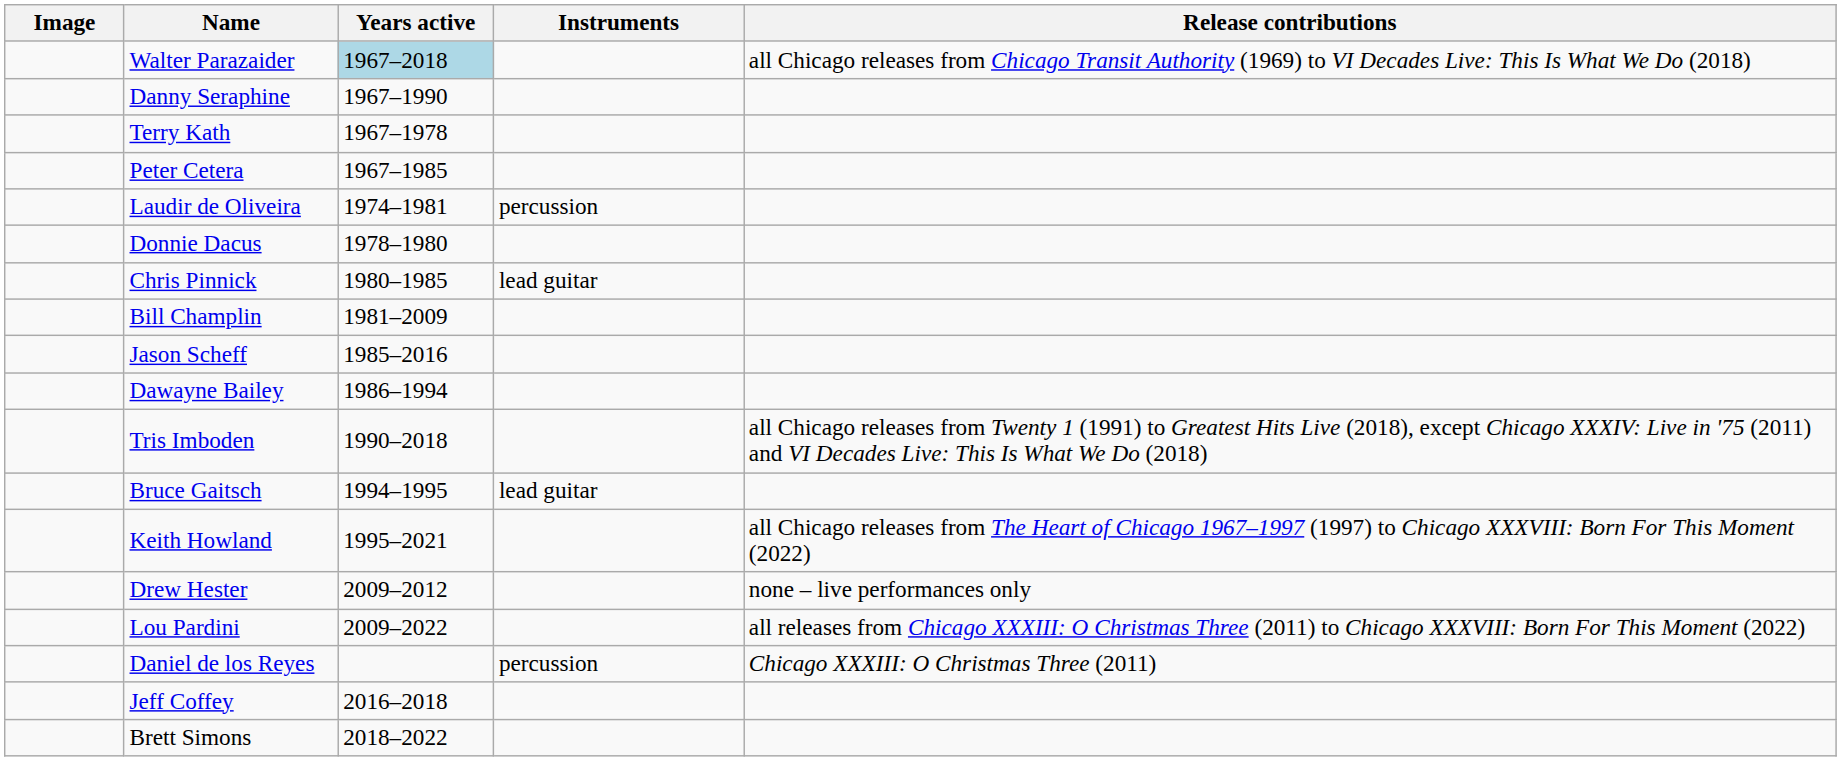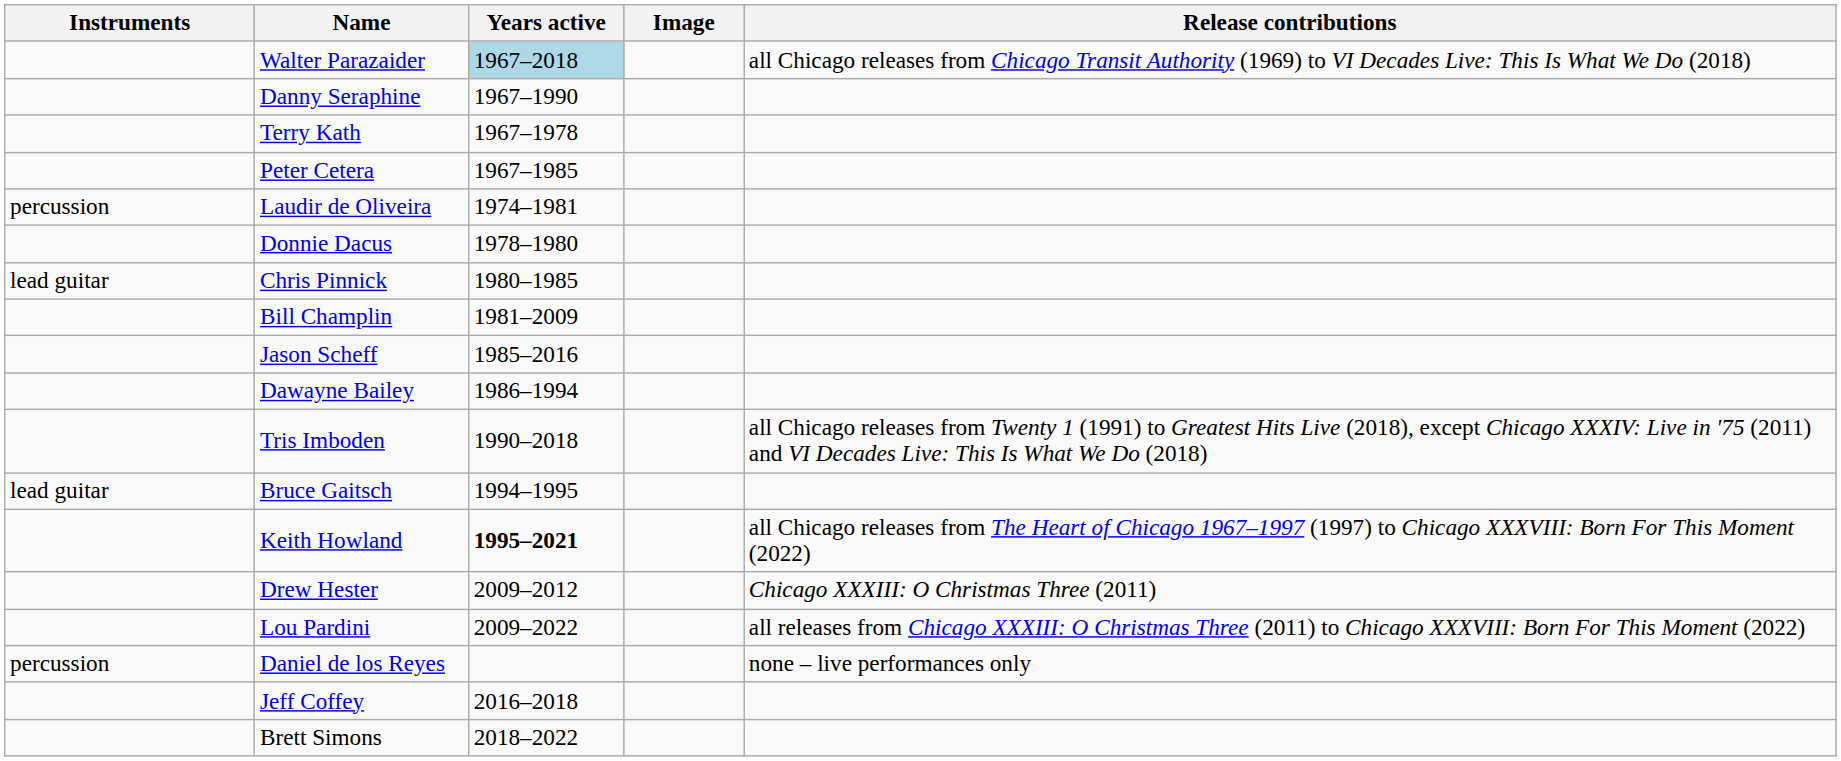 <table class="wikitable" border="1" width=100%>
 <tr>
-<th width="75">Image</th>
+<th width="165">Instruments</th>
 <th width="140">Name</th>
 <th width="100">Years active</th>
-<th width="165">Instruments</th>
+<th width="75">Image</th>
 <th>Release contributions</th>
 </tr>
 <tr>
 <td></td>
 <td><a href='#'>Walter Parazaider</a></td>
 <td style="background: lightblue;">1967–2018<br></td>
 <td></td>
 <td>all Chicago releases from <em><a href='#'>Chicago Transit Authority</a></em> (1969) to <em>VI Decades Live: This Is What We Do</em> (2018)</td>
 </tr>
 <tr>
 <td></td>
 <td><a href='#'>Danny Seraphine</a></td>
 <td>1967–1990</td>
 <td></td>
 <td></td>
 </tr>
 <tr>
 <td></td>
 <td><a href='#'>Terry Kath</a></td>
 <td>1967–1978<br></td>
 <td></td>
 <td></td>
 </tr>
 <tr>
 <td></td>
 <td><a href='#'>Peter Cetera</a></td>
 <td>1967–1985</td>
 <td></td>
 <td></td>
 </tr>
 <tr>
-<td></td>
+<td>percussion</td>
 <td><a href='#'>Laudir de Oliveira</a></td>
 <td>1974–1981<br></td>
-<td>percussion</td>
+<td></td>
 <td></td>
 </tr>
 <tr>
 <td></td>
 <td><a href='#'>Donnie Dacus</a></td>
 <td>1978–1980</td>
 <td></td>
 <td></td>
 </tr>
 <tr>
-<td></td>
+<td>lead guitar</td>
 <td><a href='#'>Chris Pinnick</a></td>
 <td>1980–1985<br></td>
-<td>lead guitar</td>
+<td></td>
 <td></td>
 </tr>
 <tr>
 <td></td>
 <td><a href='#'>Bill Champlin</a></td>
 <td>1981–2009</td>
 <td></td>
 <td></td>
 </tr>
 <tr>
 <td></td>
 <td><a href='#'>Jason Scheff</a></td>
 <td>1985–2016</td>
 <td></td>
 <td></td>
 </tr>
 <tr>
 <td></td>
 <td><a href='#'>Dawayne Bailey</a></td>
 <td>1986–1994</td>
 <td></td>
 <td></td>
 </tr>
 <tr>
 <td></td>
 <td><a href='#'>Tris Imboden</a></td>
 <td>1990–2018</td>
 <td></td>
 <td>all Chicago releases from <em>Twenty 1</em> (1991) to <em>Greatest Hits Live</em> (2018), except <em>Chicago XXXIV: Live in '75</em> (2011) and <em>VI Decades Live: This Is What We Do</em> (2018)</td>
 </tr>
 <tr>
-<td></td>
+<td>lead guitar</td>
 <td><a href='#'>Bruce Gaitsch</a></td>
 <td>1994–1995</td>
-<td>lead guitar</td>
+<td></td>
 <td></td>
 </tr>
 <tr>
 <td></td>
 <td><a href='#'>Keith Howland</a></td>
-<td>1995–2021</td>
+<td><strong>1995–2021</strong></td>
 <td></td>
 <td>all Chicago releases from <em><a href='#'>The Heart of Chicago 1967–1997</a></em> (1997) to <em>Chicago XXXVIII: Born For This Moment</em> (2022)</td>
 </tr>
 <tr>
 <td></td>
 <td><a href='#'>Drew Hester</a></td>
 <td>2009–2012<br></td>
 <td></td>
-<td>none – live performances only</td>
+<td><em>Chicago XXXIII: O Christmas Three</em> (2011)</td>
 </tr>
 <tr>
 <td></td>
 <td><a href='#'>Lou Pardini</a></td>
 <td>2009–2022<br></td>
 <td></td>
 <td>all releases from <em><a href='#'>Chicago XXXIII: O Christmas Three</a></em> (2011) to <em>Chicago XXXVIII: Born For This Moment</em> (2022)</td>
 </tr>
 <tr>
-<td></td>
+<td>percussion</td>
 <td><a href='#'>Daniel de los Reyes</a></td>
 <td></td>
-<td>percussion</td>
-<td><em>Chicago XXXIII: O Christmas Three</em> (2011)</td>
+<td></td>
+<td>none – live performances only</td>
 </tr>
 <tr>
 <td></td>
 <td><a href='#'>Jeff Coffey</a></td>
 <td>2016–2018<br></td>
 <td></td>
 <td></td>
 </tr>
 <tr>
 <td></td>
 <td>Brett Simons</td>
 <td>2018–2022</td>
 <td></td>
 <td></td>
 </tr>
 </table>
